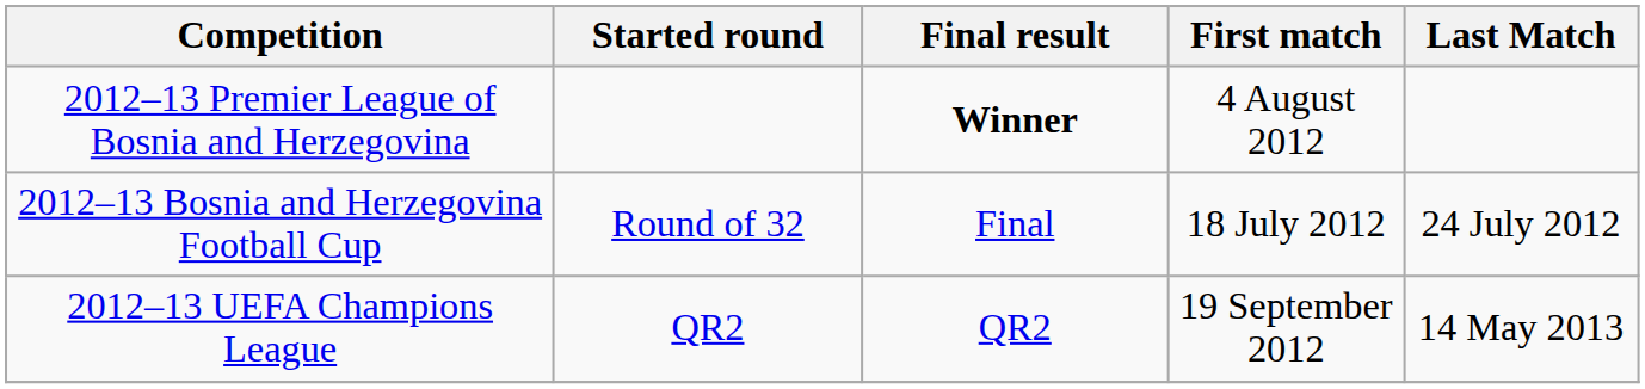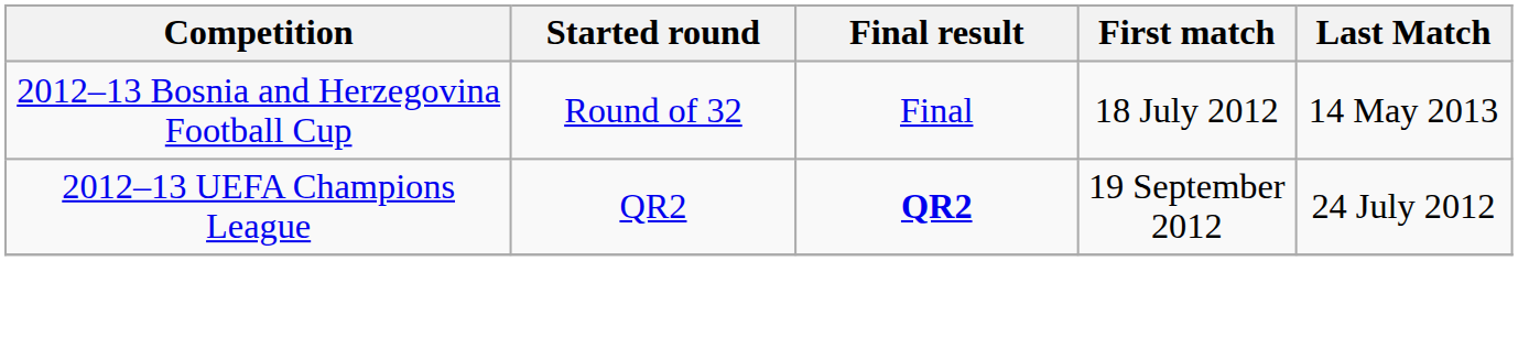 <table class="wikitable" style="text-align: center;">
 <tr>
 <th width="220">Competition</th>
 <th width="120">Started round</th>
 <th width="120">Final result</th>
 <th width="90">First match</th>
 <th width="90">Last Match</th>
 </tr>
 <tr>
-<td><a href='#'>2012–13 Premier League of Bosnia and Herzegovina</a></td>
-<td></td>
-<td><strong>Winner</strong></td>
-<td>4 August 2012</td>
-<td></td>
-</tr>
-<tr>
 <td><a href='#'>2012–13 Bosnia and Herzegovina Football Cup</a></td>
 <td><a href='#'>Round of 32</a></td>
 <td><a href='#'>Final</a></td>
 <td>18 July 2012</td>
-<td>24 July 2012</td>
+<td>14 May 2013</td>
 </tr>
 <tr>
 <td><a href='#'>2012–13 UEFA Champions League</a></td>
 <td><a href='#'>QR2</a></td>
-<td><a href='#'>QR2</a></td>
+<td><strong><a href='#'>QR2</a></strong></td>
 <td>19 September 2012</td>
-<td>14 May 2013</td>
+<td>24 July 2012</td>
 </tr>
 <tr>
 </tr>
 </table>
